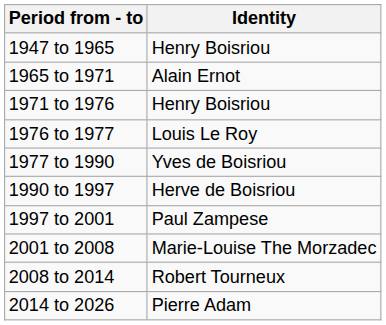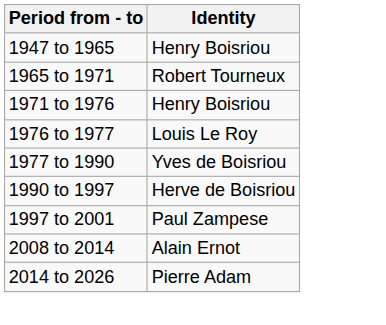 <table class = "wikitable">
 <tr>
 <th>Period from - to</th>
 <th>Identity</th>
 </tr>
 <tr>
 <td>1947 to 1965</td>
 <td>Henry Boisriou</td>
 </tr>
 <tr>
 <td>1965 to 1971</td>
-<td>Alain Ernot</td>
+<td>Robert Tourneux</td>
 </tr>
 <tr>
 <td>1971 to 1976</td>
 <td>Henry Boisriou</td>
 </tr>
 <tr>
 <td>1976 to 1977</td>
 <td>Louis Le Roy</td>
 </tr>
 <tr>
 <td>1977 to 1990</td>
 <td>Yves de Boisriou</td>
 </tr>
 <tr>
 <td>1990 to 1997</td>
 <td>Herve de Boisriou</td>
 </tr>
 <tr>
 <td>1997 to 2001</td>
 <td>Paul Zampese</td>
 </tr>
 <tr>
-<td>2001 to 2008</td>
-<td>Marie-Louise The Morzadec</td>
-</tr>
-<tr>
 <td>2008 to 2014</td>
-<td>Robert Tourneux</td>
+<td>Alain Ernot</td>
 </tr>
 <tr>
 <td>2014 to 2026</td>
 <td>Pierre Adam</td>
 </tr>
 </table>
